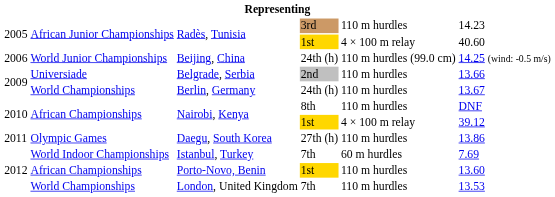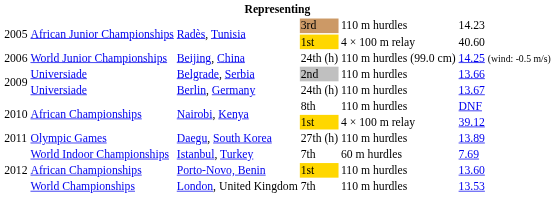 <table>
 <tr>
 <th colspan="6">Representing </th>
 </tr>
 <tr>
 <td rowspan=2>2005</td>
 <td rowspan=2><a href='#'>African Junior Championships</a></td>
 <td rowspan=2><a href='#'>Radès</a>, <a href='#'>Tunisia</a></td>
 <td bgcolor="cc9966">3rd</td>
 <td>110 m hurdles</td>
 <td>14.23</td>
 </tr>
 <tr>
 <td bgcolor=gold>1st</td>
 <td>4 × 100 m relay</td>
 <td>40.60</td>
 </tr>
 <tr>
 <td>2006</td>
 <td><a href='#'>World Junior Championships</a></td>
 <td><a href='#'>Beijing</a>, <a href='#'>China</a></td>
 <td>24th (h)</td>
 <td>110 m hurdles (99.0 cm)</td>
 <td><a href='#'>14.25</a> <small>(wind: -0.5 m/s)</small></td>
 </tr>
 <tr>
 <td rowspan=2>2009</td>
 <td><a href='#'>Universiade</a></td>
 <td><a href='#'>Belgrade</a>, <a href='#'>Serbia</a></td>
 <td bgcolor="silver">2nd</td>
 <td>110 m hurdles</td>
 <td><a href='#'>13.66</a></td>
 </tr>
 <tr>
-<td><a href='#'>World Championships</a></td>
+<td><a href='#'>Universiade</a></td>
 <td><a href='#'>Berlin</a>, <a href='#'>Germany</a></td>
 <td>24th (h)</td>
 <td>110 m hurdles</td>
 <td><a href='#'>13.67</a></td>
 </tr>
 <tr>
 <td rowspan=2>2010</td>
 <td rowspan=2><a href='#'>African Championships</a></td>
 <td rowspan=2><a href='#'>Nairobi</a>, <a href='#'>Kenya</a></td>
 <td>8th</td>
 <td>110 m hurdles</td>
 <td><a href='#'>DNF</a></td>
 </tr>
 <tr>
 <td bgcolor="gold">1st</td>
 <td>4 × 100 m relay</td>
 <td><a href='#'>39.12</a></td>
 </tr>
 <tr>
 <td>2011</td>
 <td><a href='#'>Olympic Games</a></td>
 <td><a href='#'>Daegu</a>, <a href='#'>South Korea</a></td>
 <td>27th (h)</td>
 <td>110 m hurdles</td>
-<td><a href='#'>13.86</a></td>
+<td><a href='#'>13.89</a></td>
 </tr>
 <tr>
 <td rowspan=3>2012</td>
 <td><a href='#'>World Indoor Championships</a></td>
 <td><a href='#'>Istanbul</a>, <a href='#'>Turkey</a></td>
 <td>7th</td>
 <td>60 m hurdles</td>
 <td><a href='#'>7.69</a></td>
 </tr>
 <tr>
 <td><a href='#'>African Championships</a></td>
 <td><a href='#'>Porto-Novo, Benin</a></td>
 <td bgcolor=gold>1st</td>
 <td>110 m hurdles</td>
 <td><a href='#'>13.60</a></td>
 </tr>
 <tr>
 <td><a href='#'>World Championships</a></td>
 <td><a href='#'>London</a>, United Kingdom</td>
 <td>7th</td>
 <td>110 m hurdles</td>
 <td><a href='#'>13.53</a></td>
 </tr>
 </table>
